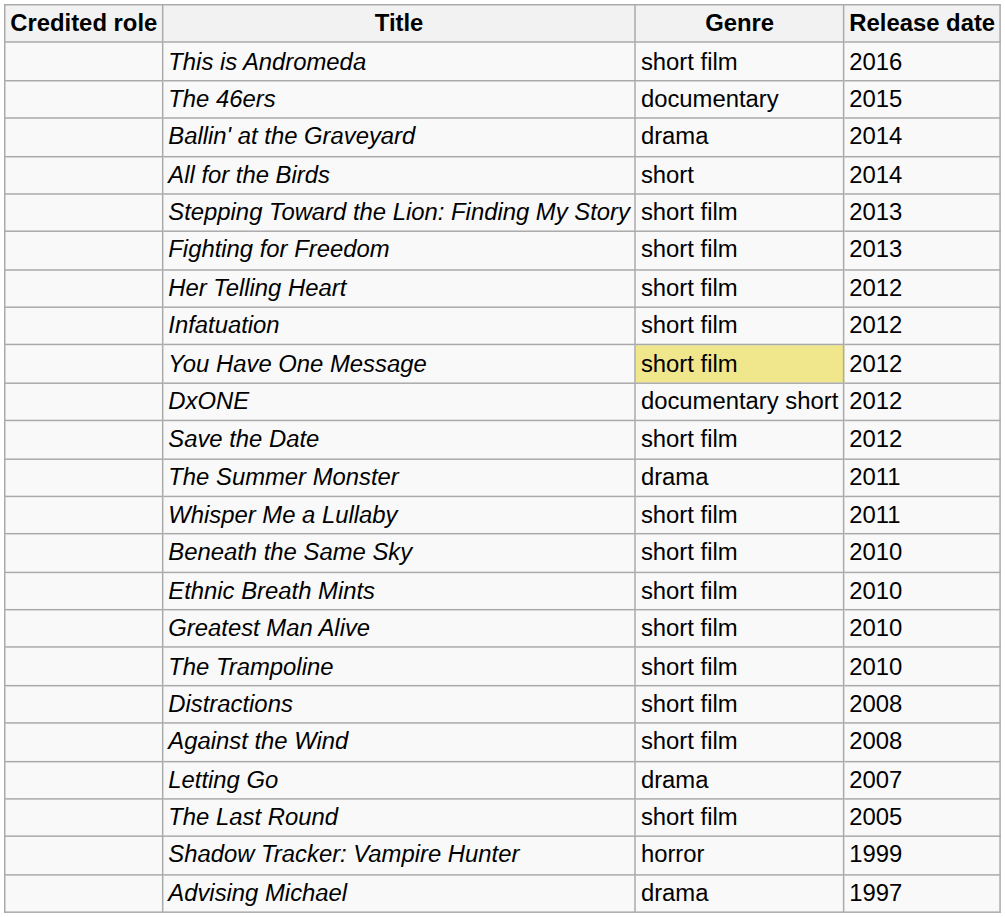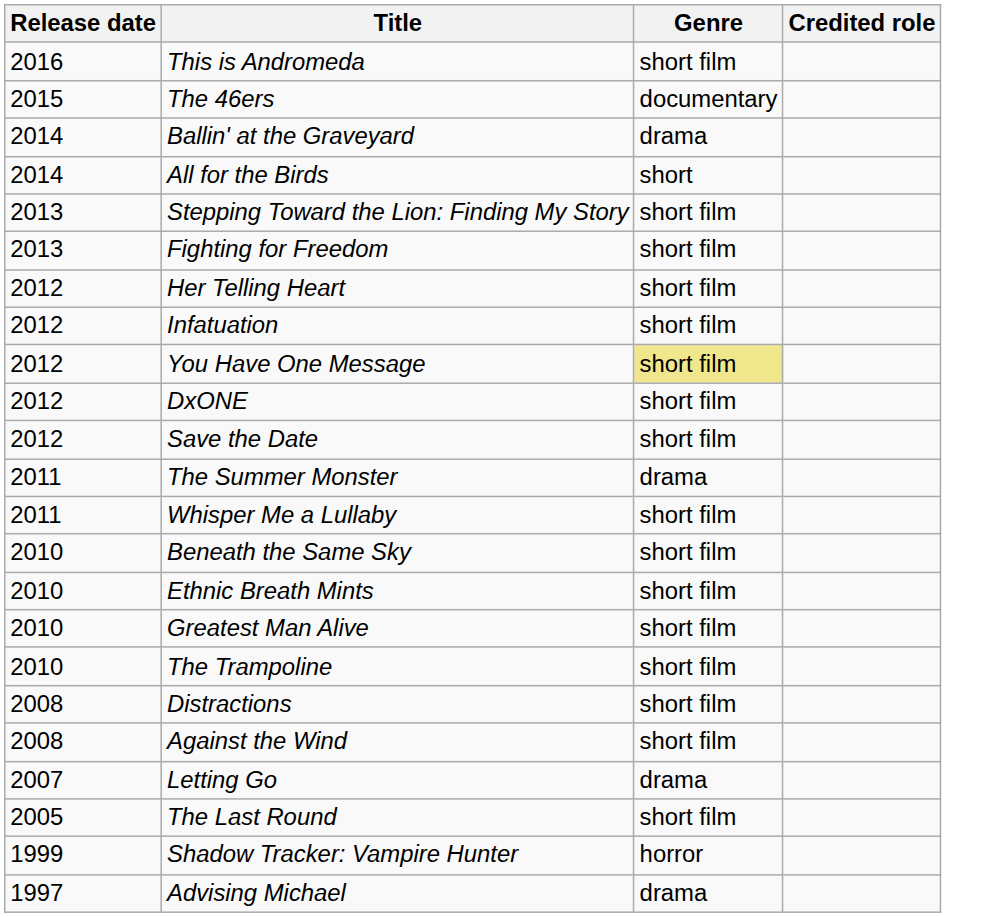 <table class="wikitable">
 <tr>
-<th>Credited role</th>
+<th>Release date</th>
 <th>Title</th>
 <th>Genre</th>
-<th>Release date</th>
+<th>Credited role</th>
 </tr>
 <tr>
-<td></td>
+<td>2016</td>
 <td><em>This is Andromeda</em></td>
 <td>short film</td>
-<td>2016</td>
+<td></td>
 </tr>
 <tr>
-<td></td>
+<td>2015</td>
 <td><em>The 46ers</em></td>
 <td>documentary</td>
-<td>2015</td>
+<td></td>
 </tr>
 <tr>
-<td></td>
+<td>2014</td>
 <td><em>Ballin' at the Graveyard</em></td>
 <td>drama</td>
-<td>2014</td>
+<td></td>
 </tr>
 <tr>
-<td></td>
+<td>2014</td>
 <td><em>All for the Birds</em></td>
 <td>short</td>
-<td>2014</td>
+<td></td>
 </tr>
 <tr>
-<td></td>
+<td>2013</td>
 <td><em>Stepping Toward the Lion: Finding My Story</em></td>
 <td>short film</td>
-<td>2013</td>
+<td></td>
 </tr>
 <tr>
-<td></td>
+<td>2013</td>
 <td><em>Fighting for Freedom</em></td>
 <td>short film</td>
-<td>2013</td>
+<td></td>
 </tr>
 <tr>
-<td></td>
+<td>2012</td>
 <td><em>Her Telling Heart</em></td>
 <td>short film</td>
-<td>2012</td>
+<td></td>
 </tr>
 <tr>
-<td></td>
+<td>2012</td>
 <td><em>Infatuation</em></td>
 <td>short film</td>
-<td>2012</td>
+<td></td>
 </tr>
 <tr>
-<td></td>
+<td>2012</td>
 <td><em>You Have One Message</em></td>
 <td style="background: khaki;">short film</td>
-<td>2012</td>
+<td></td>
 </tr>
 <tr>
+<td>2012</td>
+<td><em>DxONE</em></td>
+<td>short film</td>
 <td></td>
-<td><em>DxONE</em></td>
-<td>documentary short</td>
-<td>2012</td>
 </tr>
 <tr>
-<td></td>
+<td>2012</td>
 <td><em>Save the Date</em></td>
 <td>short film</td>
-<td>2012</td>
+<td></td>
 </tr>
 <tr>
-<td></td>
+<td>2011</td>
 <td><em>The Summer Monster</em></td>
 <td>drama</td>
-<td>2011</td>
+<td></td>
 </tr>
 <tr>
-<td></td>
+<td>2011</td>
 <td><em>Whisper Me a Lullaby</em></td>
 <td>short film</td>
-<td>2011</td>
+<td></td>
 </tr>
 <tr>
-<td></td>
+<td>2010</td>
 <td><em>Beneath the Same Sky</em></td>
 <td>short film</td>
-<td>2010</td>
+<td></td>
 </tr>
 <tr>
-<td></td>
+<td>2010</td>
 <td><em>Ethnic Breath Mints</em></td>
 <td>short film</td>
-<td>2010</td>
+<td></td>
 </tr>
 <tr>
-<td></td>
+<td>2010</td>
 <td><em>Greatest Man Alive</em></td>
 <td>short film</td>
-<td>2010</td>
+<td></td>
 </tr>
 <tr>
-<td></td>
+<td>2010</td>
 <td><em>The Trampoline</em></td>
 <td>short film</td>
-<td>2010</td>
+<td></td>
 </tr>
 <tr>
-<td></td>
+<td>2008</td>
 <td><em>Distractions</em></td>
 <td>short film</td>
-<td>2008</td>
+<td></td>
 </tr>
 <tr>
-<td></td>
+<td>2008</td>
 <td><em>Against the Wind</em></td>
 <td>short film</td>
-<td>2008</td>
+<td></td>
 </tr>
 <tr>
-<td></td>
+<td>2007</td>
 <td><em>Letting Go</em></td>
 <td>drama</td>
-<td>2007</td>
+<td></td>
 </tr>
 <tr>
-<td></td>
+<td>2005</td>
 <td><em>The Last Round</em></td>
 <td>short film</td>
-<td>2005</td>
+<td></td>
 </tr>
 <tr>
-<td></td>
+<td>1999</td>
 <td><em>Shadow Tracker: Vampire Hunter</em></td>
 <td>horror</td>
-<td>1999</td>
+<td></td>
 </tr>
 <tr>
-<td></td>
+<td>1997</td>
 <td><em>Advising Michael</em></td>
 <td>drama</td>
-<td>1997</td>
+<td></td>
 </tr>
 </table>
